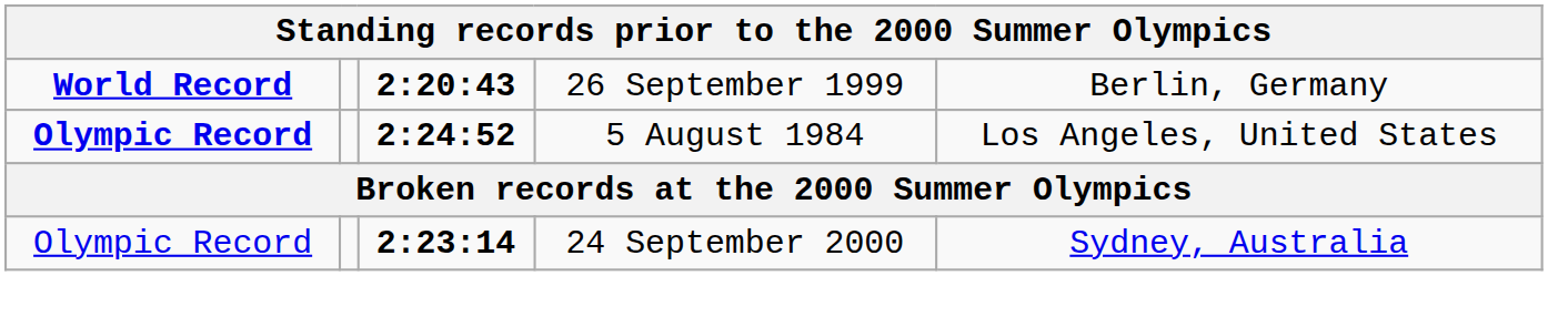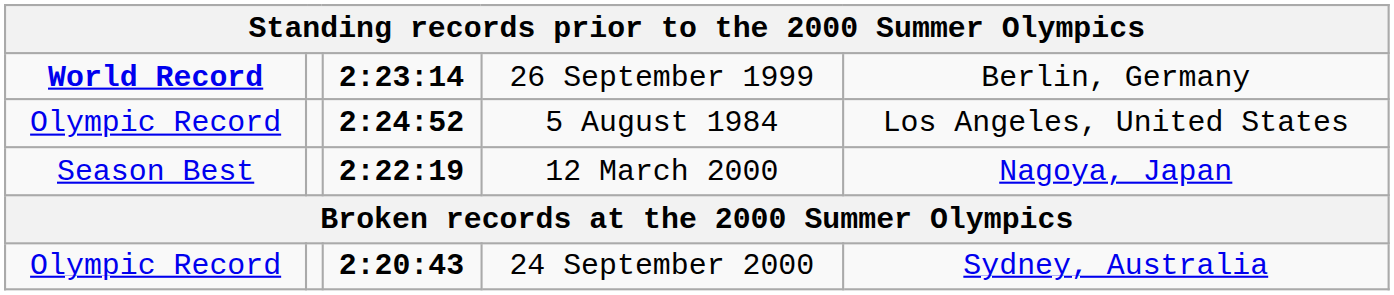 <table class="wikitable" style=" text-align:center; font-size:110%;" width="75%">
 <tr>
 <th colspan="5">Standing records prior to the 2000 Summer Olympics</th>
 </tr>
 <tr>
 <td><strong><a href='#'>World Record</a></strong></td>
 <td></td>
-<td><strong>2:20:43</strong></td>
+<td><strong>2:23:14</strong></td>
 <td>26 September 1999</td>
 <td> Berlin, Germany</td>
 </tr>
 <tr>
-<td><strong><a href='#'>Olympic Record</a></strong></td>
+<td><a href='#'>Olympic Record</a></td>
 <td></td>
 <td><strong>2:24:52</strong></td>
 <td>5 August 1984</td>
 <td> Los Angeles, United States</td>
+</tr>
+<tr>
+<td><a href='#'>Season Best</a></td>
+<td></td>
+<td><strong>2:22:19</strong></td>
+<td>12 March 2000</td>
+<td> <a href='#'>Nagoya, Japan</a></td>
 </tr>
 <tr>
 <th colspan="5">Broken records at the 2000 Summer Olympics</th>
 </tr>
 <tr>
 <td><a href='#'>Olympic Record</a></td>
 <td></td>
-<td><strong>2:23:14</strong></td>
+<td><strong>2:20:43</strong></td>
 <td>24 September 2000</td>
 <td> <a href='#'>Sydney, Australia</a></td>
 </tr>
 </table>
